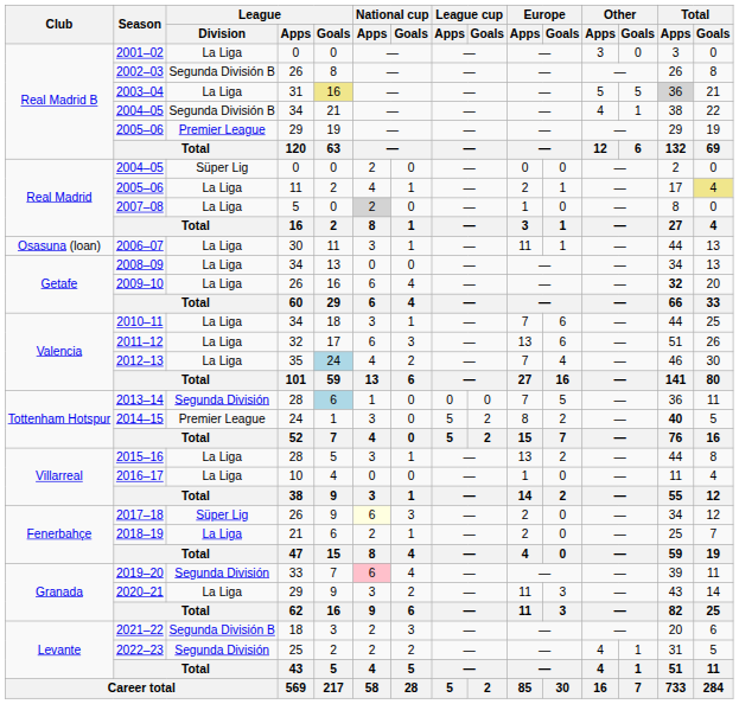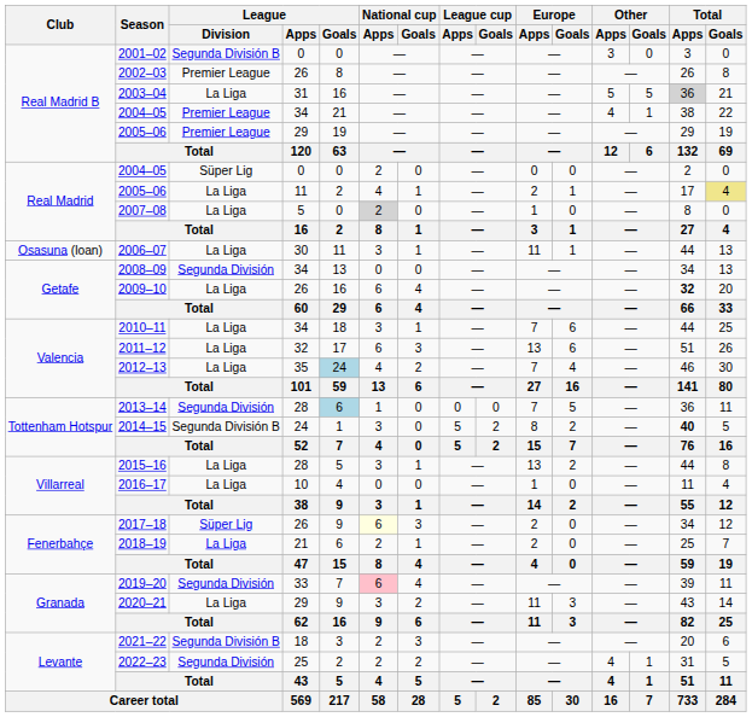 <table class="wikitable" style="text-align: center;">
 <tr>
 <th rowspan="2">Club</th>
 <th rowspan="2">Season</th>
 <th colspan="3">League</th>
 <th colspan="2">National cup</th>
 <th colspan="2">League cup</th>
 <th colspan="2">Europe</th>
 <th colspan="2">Other</th>
 <th colspan="2">Total</th>
 </tr>
 <tr>
 <th>Division</th>
 <th>Apps</th>
 <th>Goals</th>
 <th>Apps</th>
 <th>Goals</th>
 <th>Apps</th>
 <th>Goals</th>
 <th>Apps</th>
 <th>Goals</th>
 <th>Apps</th>
 <th>Goals</th>
 <th>Apps</th>
 <th>Goals</th>
 </tr>
 <tr>
 <td rowspan="6"><a href='#'>Real Madrid B</a></td>
 <td><a href='#'>2001–02</a></td>
-<td>La Liga</td>
+<td><a href='#'>Segunda División B</a></td>
 <td>0</td>
 <td>0</td>
 <td colspan="2">—</td>
 <td colspan="2">—</td>
 <td colspan="2">—</td>
 <td>3</td>
 <td>0</td>
 <td>3</td>
 <td>0</td>
 </tr>
 <tr>
 <td><a href='#'>2002–03</a></td>
-<td>Segunda División B</td>
+<td>Premier League</td>
 <td>26</td>
 <td>8</td>
 <td colspan="2">—</td>
 <td colspan="2">—</td>
 <td colspan="2">—</td>
 <td colspan="2">—</td>
 <td>26</td>
 <td>8</td>
 </tr>
 <tr>
 <td><a href='#'>2003–04</a></td>
 <td>La Liga</td>
 <td>31</td>
-<td style="background: khaki;">16</td>
+<td>16</td>
 <td colspan="2">—</td>
 <td colspan="2">—</td>
 <td colspan="2">—</td>
 <td>5</td>
 <td>5</td>
 <td style="background: lightgrey;">36</td>
 <td>21</td>
 </tr>
 <tr>
 <td><a href='#'>2004–05</a></td>
-<td>Segunda División B</td>
+<td><a href='#'>Premier League</a></td>
 <td>34</td>
 <td>21</td>
 <td colspan="2">—</td>
 <td colspan="2">—</td>
 <td colspan="2">—</td>
 <td>4</td>
 <td>1</td>
 <td>38</td>
 <td>22</td>
 </tr>
 <tr>
 <td><a href='#'>2005–06</a></td>
 <td><a href='#'>Premier League</a></td>
 <td>29</td>
 <td>19</td>
 <td colspan="2">—</td>
 <td colspan="2">—</td>
 <td colspan="2">—</td>
 <td colspan="2">—</td>
 <td>29</td>
 <td>19</td>
 </tr>
 <tr>
 <th colspan="2">Total</th>
 <th>120</th>
 <th>63</th>
 <th colspan="2">—</th>
 <th colspan="2">—</th>
 <th colspan="2">—</th>
 <th>12</th>
 <th>6</th>
 <th>132</th>
 <th>69</th>
 </tr>
 <tr>
 <td rowspan="4"><a href='#'>Real Madrid</a></td>
 <td><a href='#'>2004–05</a></td>
 <td>Süper Lig</td>
 <td>0</td>
 <td>0</td>
 <td>2</td>
 <td>0</td>
 <td colspan="2">—</td>
 <td>0</td>
 <td>0</td>
 <td colspan="2">—</td>
 <td>2</td>
 <td>0</td>
 </tr>
 <tr>
 <td><a href='#'>2005–06</a></td>
 <td>La Liga</td>
 <td>11</td>
 <td>2</td>
 <td>4</td>
 <td>1</td>
 <td colspan="2">—</td>
 <td>2</td>
 <td>1</td>
 <td colspan="2">—</td>
 <td>17</td>
 <td style="background: khaki;">4</td>
 </tr>
 <tr>
 <td><a href='#'>2007–08</a></td>
 <td>La Liga</td>
 <td>5</td>
 <td>0</td>
 <td style="background: lightgrey;">2</td>
 <td>0</td>
 <td colspan="2">—</td>
 <td>1</td>
 <td>0</td>
 <td colspan="2">—</td>
 <td>8</td>
 <td>0</td>
 </tr>
 <tr>
 <th colspan="2">Total</th>
 <th>16</th>
 <th>2</th>
 <th>8</th>
 <th>1</th>
 <th colspan="2">—</th>
 <th>3</th>
 <th>1</th>
 <th colspan="2">—</th>
 <th>27</th>
 <th>4</th>
 </tr>
 <tr>
 <td><a href='#'>Osasuna</a> (loan)</td>
 <td><a href='#'>2006–07</a></td>
 <td>La Liga</td>
 <td>30</td>
 <td>11</td>
 <td>3</td>
 <td>1</td>
 <td colspan="2">—</td>
 <td>11</td>
 <td>1</td>
 <td colspan="2">—</td>
 <td>44</td>
 <td>13</td>
 </tr>
 <tr>
 <td rowspan="3"><a href='#'>Getafe</a></td>
 <td><a href='#'>2008–09</a></td>
-<td>La Liga</td>
+<td><a href='#'>Segunda División</a></td>
 <td>34</td>
 <td>13</td>
 <td>0</td>
 <td>0</td>
 <td colspan="2">—</td>
 <td colspan="2">—</td>
 <td colspan="2">—</td>
 <td>34</td>
 <td>13</td>
 </tr>
 <tr>
 <td><a href='#'>2009–10</a></td>
 <td>La Liga</td>
 <td>26</td>
 <td>16</td>
 <td>6</td>
 <td>4</td>
 <td colspan="2">—</td>
 <td colspan="2">—</td>
 <td colspan="2">—</td>
 <td><strong>32</strong></td>
 <td>20</td>
 </tr>
 <tr>
 <th colspan="2">Total</th>
 <th>60</th>
 <th>29</th>
 <th>6</th>
 <th>4</th>
 <th colspan="2">—</th>
 <th colspan="2">—</th>
 <th colspan="2">—</th>
 <th>66</th>
 <th>33</th>
 </tr>
 <tr>
 <td rowspan="4"><a href='#'>Valencia</a></td>
 <td><a href='#'>2010–11</a></td>
 <td>La Liga</td>
 <td>34</td>
 <td>18</td>
 <td>3</td>
 <td>1</td>
 <td colspan="2">—</td>
 <td>7</td>
 <td>6</td>
 <td colspan="2">—</td>
 <td>44</td>
 <td>25</td>
 </tr>
 <tr>
 <td><a href='#'>2011–12</a></td>
 <td>La Liga</td>
 <td>32</td>
 <td>17</td>
 <td>6</td>
 <td>3</td>
 <td colspan="2">—</td>
 <td>13</td>
 <td>6</td>
 <td colspan="2">—</td>
 <td>51</td>
 <td>26</td>
 </tr>
 <tr>
 <td><a href='#'>2012–13</a></td>
 <td>La Liga</td>
 <td>35</td>
 <td style="background: lightblue;">24</td>
 <td>4</td>
 <td>2</td>
 <td colspan="2">—</td>
 <td>7</td>
 <td>4</td>
 <td colspan="2">—</td>
 <td>46</td>
 <td>30</td>
 </tr>
 <tr>
 <th colspan="2">Total</th>
 <th>101</th>
 <th>59</th>
 <th>13</th>
 <th>6</th>
 <th colspan="2">—</th>
 <th>27</th>
 <th>16</th>
 <th colspan="2">—</th>
 <th>141</th>
 <th>80</th>
 </tr>
 <tr>
 <td rowspan="3"><a href='#'>Tottenham Hotspur</a></td>
 <td><a href='#'>2013–14</a></td>
 <td><a href='#'>Segunda División</a></td>
 <td>28</td>
 <td style="background: lightblue;">6</td>
 <td>1</td>
 <td>0</td>
 <td>0</td>
 <td>0</td>
 <td>7</td>
 <td>5</td>
 <td colspan="2">—</td>
 <td>36</td>
 <td>11</td>
 </tr>
 <tr>
 <td><a href='#'>2014–15</a></td>
-<td>Premier League</td>
+<td>Segunda División B</td>
 <td>24</td>
 <td>1</td>
 <td>3</td>
 <td>0</td>
 <td>5</td>
 <td>2</td>
 <td>8</td>
 <td>2</td>
 <td colspan="2">—</td>
 <td><strong>40</strong></td>
 <td>5</td>
 </tr>
 <tr>
 <th colspan="2">Total</th>
 <th>52</th>
 <th>7</th>
 <th>4</th>
 <th>0</th>
 <th>5</th>
 <th>2</th>
 <th>15</th>
 <th>7</th>
 <th colspan="2">—</th>
 <th>76</th>
 <th>16</th>
 </tr>
 <tr>
 <td rowspan="3"><a href='#'>Villarreal</a></td>
 <td><a href='#'>2015–16</a></td>
 <td>La Liga</td>
 <td>28</td>
 <td>5</td>
 <td>3</td>
 <td>1</td>
 <td colspan="2">—</td>
 <td>13</td>
 <td>2</td>
 <td colspan="2">—</td>
 <td>44</td>
 <td>8</td>
 </tr>
 <tr>
 <td><a href='#'>2016–17</a></td>
 <td>La Liga</td>
 <td>10</td>
 <td>4</td>
 <td>0</td>
 <td>0</td>
 <td colspan="2">—</td>
 <td>1</td>
 <td>0</td>
 <td colspan="2">—</td>
 <td>11</td>
 <td>4</td>
 </tr>
 <tr>
 <th colspan="2">Total</th>
 <th>38</th>
 <th>9</th>
 <th>3</th>
 <th>1</th>
 <th colspan="2">—</th>
 <th>14</th>
 <th>2</th>
 <th colspan="2">—</th>
 <th>55</th>
 <th>12</th>
 </tr>
 <tr>
 <td rowspan="3"><a href='#'>Fenerbahçe</a></td>
 <td><a href='#'>2017–18</a></td>
 <td><a href='#'>Süper Lig</a></td>
 <td>26</td>
 <td>9</td>
 <td style="background: lightyellow;">6</td>
 <td>3</td>
 <td colspan="2">—</td>
 <td>2</td>
 <td>0</td>
 <td colspan="2">—</td>
 <td>34</td>
 <td>12</td>
 </tr>
 <tr>
 <td><a href='#'>2018–19</a></td>
 <td><a href='#'>La Liga</a></td>
 <td>21</td>
 <td>6</td>
 <td>2</td>
 <td>1</td>
 <td colspan="2">—</td>
 <td>2</td>
 <td>0</td>
 <td colspan="2">—</td>
 <td>25</td>
 <td>7</td>
 </tr>
 <tr>
 <th colspan="2">Total</th>
 <th>47</th>
 <th>15</th>
 <th>8</th>
 <th>4</th>
 <th colspan="2">—</th>
 <th>4</th>
 <th>0</th>
 <th colspan="2">—</th>
 <th>59</th>
 <th>19</th>
 </tr>
 <tr>
 <td rowspan="3"><a href='#'>Granada</a></td>
 <td><a href='#'>2019–20</a></td>
 <td><a href='#'>Segunda División</a></td>
 <td>33</td>
 <td>7</td>
 <td style="background: pink;">6</td>
 <td>4</td>
 <td colspan="2">—</td>
 <td colspan="2">—</td>
 <td colspan="2">—</td>
 <td>39</td>
 <td>11</td>
 </tr>
 <tr>
 <td><a href='#'>2020–21</a></td>
 <td>La Liga</td>
 <td>29</td>
 <td>9</td>
 <td>3</td>
 <td>2</td>
 <td colspan="2">—</td>
 <td>11</td>
 <td>3</td>
 <td colspan="2">—</td>
 <td>43</td>
 <td>14</td>
 </tr>
 <tr>
 <th colspan="2">Total</th>
 <th>62</th>
 <th>16</th>
 <th>9</th>
 <th>6</th>
 <th colspan="2">—</th>
 <th>11</th>
 <th>3</th>
 <th colspan="2">—</th>
 <th>82</th>
 <th>25</th>
 </tr>
 <tr>
 <td rowspan="3"><a href='#'>Levante</a></td>
 <td><a href='#'>2021–22</a></td>
 <td><a href='#'>Segunda División B</a></td>
 <td>18</td>
 <td>3</td>
 <td>2</td>
 <td>3</td>
 <td colspan="2">—</td>
 <td colspan="2">—</td>
 <td colspan="2">—</td>
 <td>20</td>
 <td>6</td>
 </tr>
 <tr>
 <td><a href='#'>2022–23</a></td>
 <td><a href='#'>Segunda División</a></td>
 <td>25</td>
 <td>2</td>
 <td>2</td>
 <td>2</td>
 <td colspan="2">—</td>
 <td colspan="2">—</td>
 <td>4</td>
 <td>1</td>
 <td>31</td>
 <td>5</td>
 </tr>
 <tr>
 <th colspan="2">Total</th>
 <th>43</th>
 <th>5</th>
 <th>4</th>
 <th>5</th>
 <th colspan="2">—</th>
 <th colspan="2">—</th>
 <th>4</th>
 <th>1</th>
 <th>51</th>
 <th>11</th>
 </tr>
 <tr>
 <th colspan="3">Career total</th>
 <th>569</th>
 <th>217</th>
 <th>58</th>
 <th>28</th>
 <th>5</th>
 <th>2</th>
 <th>85</th>
 <th>30</th>
 <th>16</th>
 <th>7</th>
 <th>733</th>
 <th>284</th>
 </tr>
 </table>
